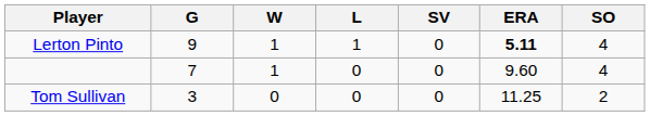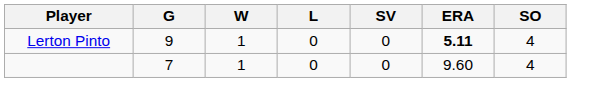 <table class="wikitable sortable">
 <tr>
 <th bgcolor="#DDDDFF" width="16%">Player</th>
 <th bgcolor="#DDDDFF" width="9%">G</th>
 <th bgcolor="#DDDDFF" width="9%">W</th>
 <th bgcolor="#DDDDFF" width="9%">L</th>
 <th bgcolor="#DDDDFF" width="9%">SV</th>
 <th bgcolor="#DDDDFF" width="9%">ERA</th>
 <th bgcolor="#DDDDFF" width="9%">SO</th>
 </tr>
 <tr align="center">
 <td><a href='#'>Lerton Pinto</a></td>
 <td>9</td>
 <td>1</td>
-<td>1</td>
+<td>0</td>
 <td>0</td>
 <td><strong>5.11</strong></td>
 <td>4</td>
 </tr>
 <tr align="center">
 <td></td>
 <td>7</td>
 <td>1</td>
 <td>0</td>
 <td>0</td>
 <td>9.60</td>
 <td>4</td>
 </tr>
-<tr align="center">
-<td><a href='#'>Tom Sullivan</a></td>
-<td>3</td>
-<td>0</td>
-<td>0</td>
-<td>0</td>
-<td>11.25</td>
-<td>2</td>
-</tr>
 </table>
